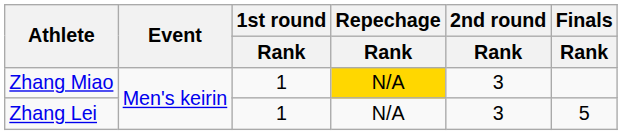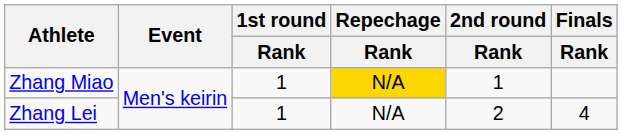 <table class=wikitable style="font-size:90%">
 <tr>
 <th rowspan="2">Athlete</th>
 <th rowspan="2">Event</th>
 <th>1st round</th>
 <th>Repechage</th>
 <th>2nd round</th>
 <th>Finals</th>
 </tr>
 <tr>
 <th>Rank</th>
 <th>Rank</th>
 <th>Rank</th>
 <th>Rank</th>
 </tr>
 <tr>
 <td><a href='#'>Zhang Miao</a></td>
 <td rowspan=2><a href='#'>Men's keirin</a></td>
 <td align=center>1</td>
 <td align=center style="background: gold;">N/A</td>
-<td align=center>3</td>
+<td align=center>1</td>
 <td align=center></td>
 </tr>
 <tr>
 <td><a href='#'>Zhang Lei</a></td>
 <td align=center>1</td>
 <td align=center>N/A</td>
-<td align=center>3</td>
-<td align=center>5</td>
+<td align=center>2</td>
+<td align=center>4</td>
 </tr>
 </table>
